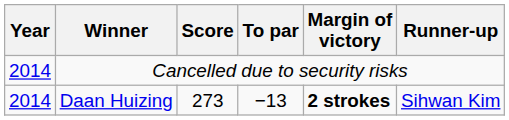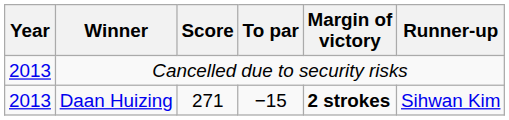 <table class=wikitable style="font-size:95%">
 <tr>
 <th>Year</th>
 <th>Winner</th>
 <th>Score</th>
 <th>To par</th>
 <th>Margin of<br>victory</th>
 <th>Runner-up</th>
 </tr>
 <tr>
-<td><a href='#'>2014</a></td>
+<td><a href='#'>2013</a></td>
 <td colspan=6 align=center><em>Cancelled due to security risks</em></td>
 </tr>
 <tr>
-<td><a href='#'>2014</a></td>
+<td><a href='#'>2013</a></td>
 <td> <a href='#'>Daan Huizing</a></td>
-<td align=center>273</td>
-<td align=center>−13</td>
+<td align=center>271</td>
+<td align=center>−15</td>
 <td><strong>2 strokes</strong></td>
 <td> <a href='#'>Sihwan Kim</a></td>
 </tr>
 </table>
